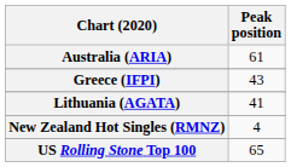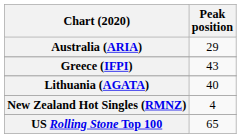 <table class="wikitable sortable plainrowheaders" style="text-align:center">
 <tr>
 <th scope="col">Chart (2020)</th>
 <th scope="col">Peak<br>position</th>
 </tr>
 <tr>
 <th scope="row">Australia (<a href='#'>ARIA</a>)</th>
-<td>61</td>
+<td>29</td>
 </tr>
 <tr>
 </tr>
 <tr>
 <th scope="row">Greece (<a href='#'>IFPI</a>)</th>
 <td>43</td>
 </tr>
 <tr>
 </tr>
 <tr>
 <th scope="row">Lithuania (<a href='#'>AGATA</a>)</th>
-<td>41</td>
+<td>40</td>
 </tr>
 <tr>
 </tr>
 <tr>
 <th scope="row">New Zealand Hot Singles (<a href='#'>RMNZ</a>)</th>
 <td>4</td>
 </tr>
 <tr>
 </tr>
 <tr>
 </tr>
 <tr>
 </tr>
 <tr>
 </tr>
 <tr>
 </tr>
 <tr>
 </tr>
 <tr>
 </tr>
 <tr>
 <th scope="row">US <a href='#'><em>Rolling Stone</em> Top 100</a></th>
 <td>65</td>
 </tr>
 </table>
